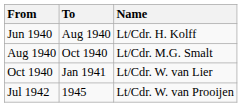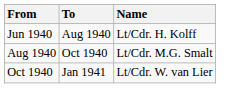 <table class="wikitable">
 <tr>
 <th style="text-align: left;">From</th>
 <th style="text-align: left;">To</th>
 <th style="text-align: left;">Name</th>
 </tr>
 <tr>
 <td>Jun 1940</td>
 <td>Aug 1940</td>
 <td>Lt/Cdr. H. Kolff</td>
 </tr>
 <tr>
 <td>Aug 1940</td>
 <td>Oct 1940</td>
 <td>Lt/Cdr. M.G. Smalt</td>
 </tr>
 <tr>
 <td>Oct 1940</td>
 <td>Jan 1941</td>
 <td>Lt/Cdr. W. van Lier</td>
 </tr>
-<tr>
-<td>Jul 1942</td>
-<td>1945</td>
-<td>Lt/Cdr. W. van Prooijen</td>
-</tr>
 </table>
